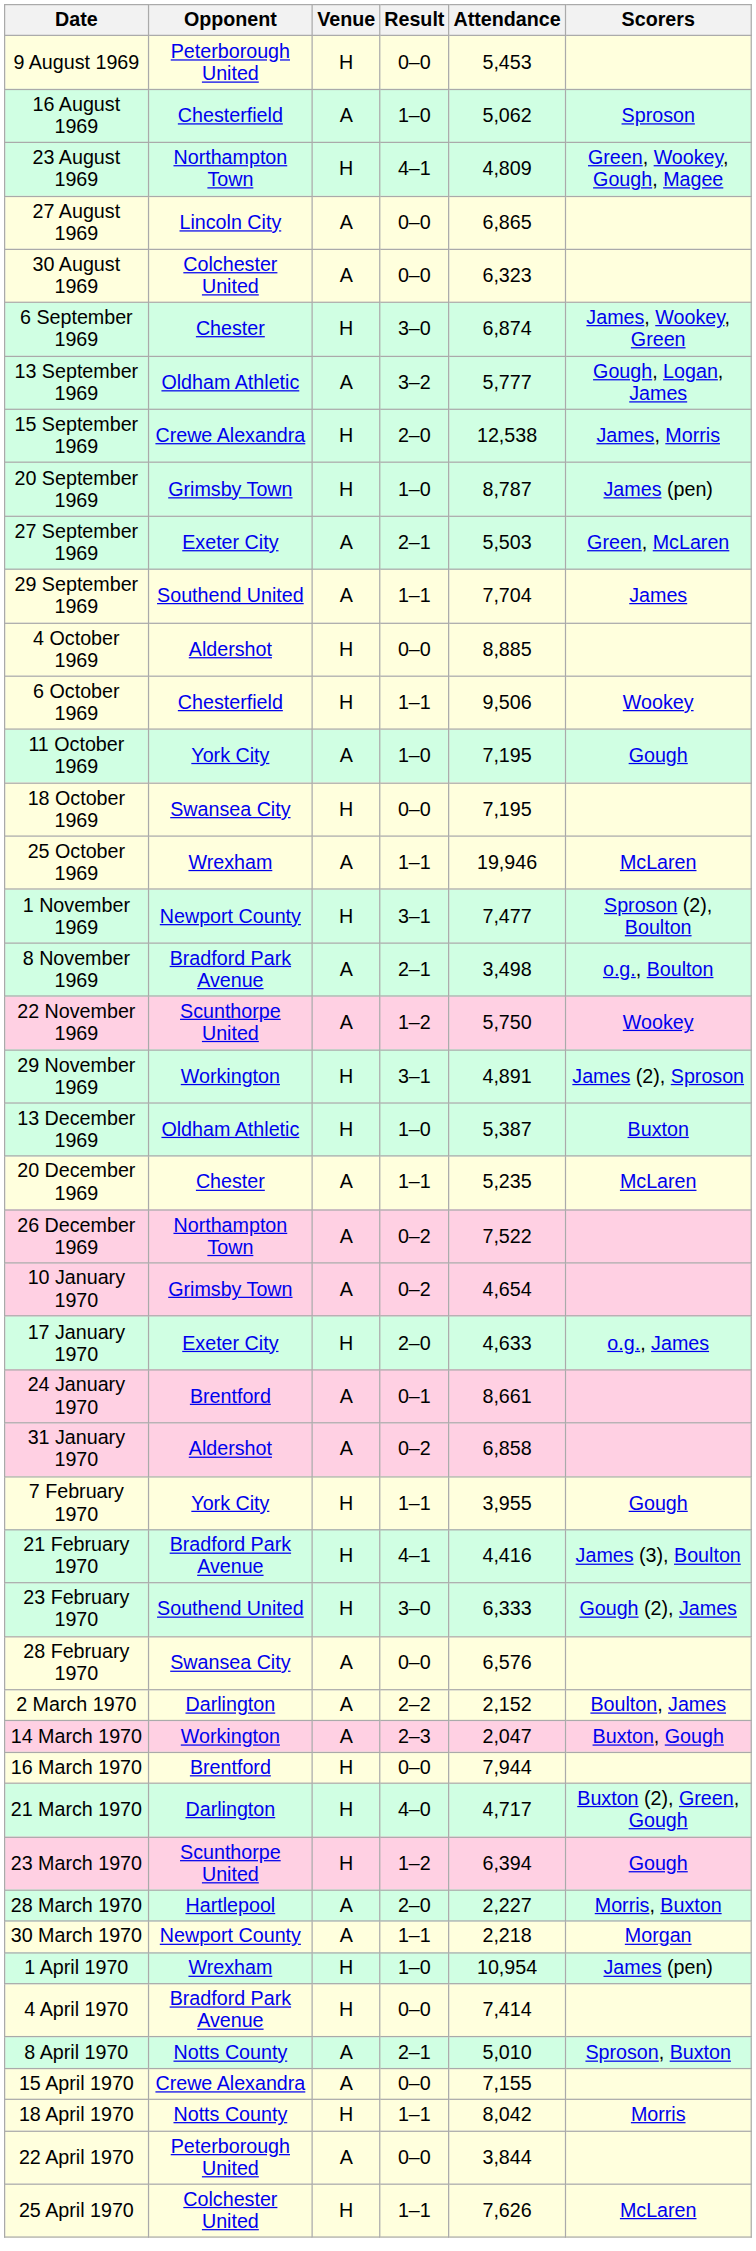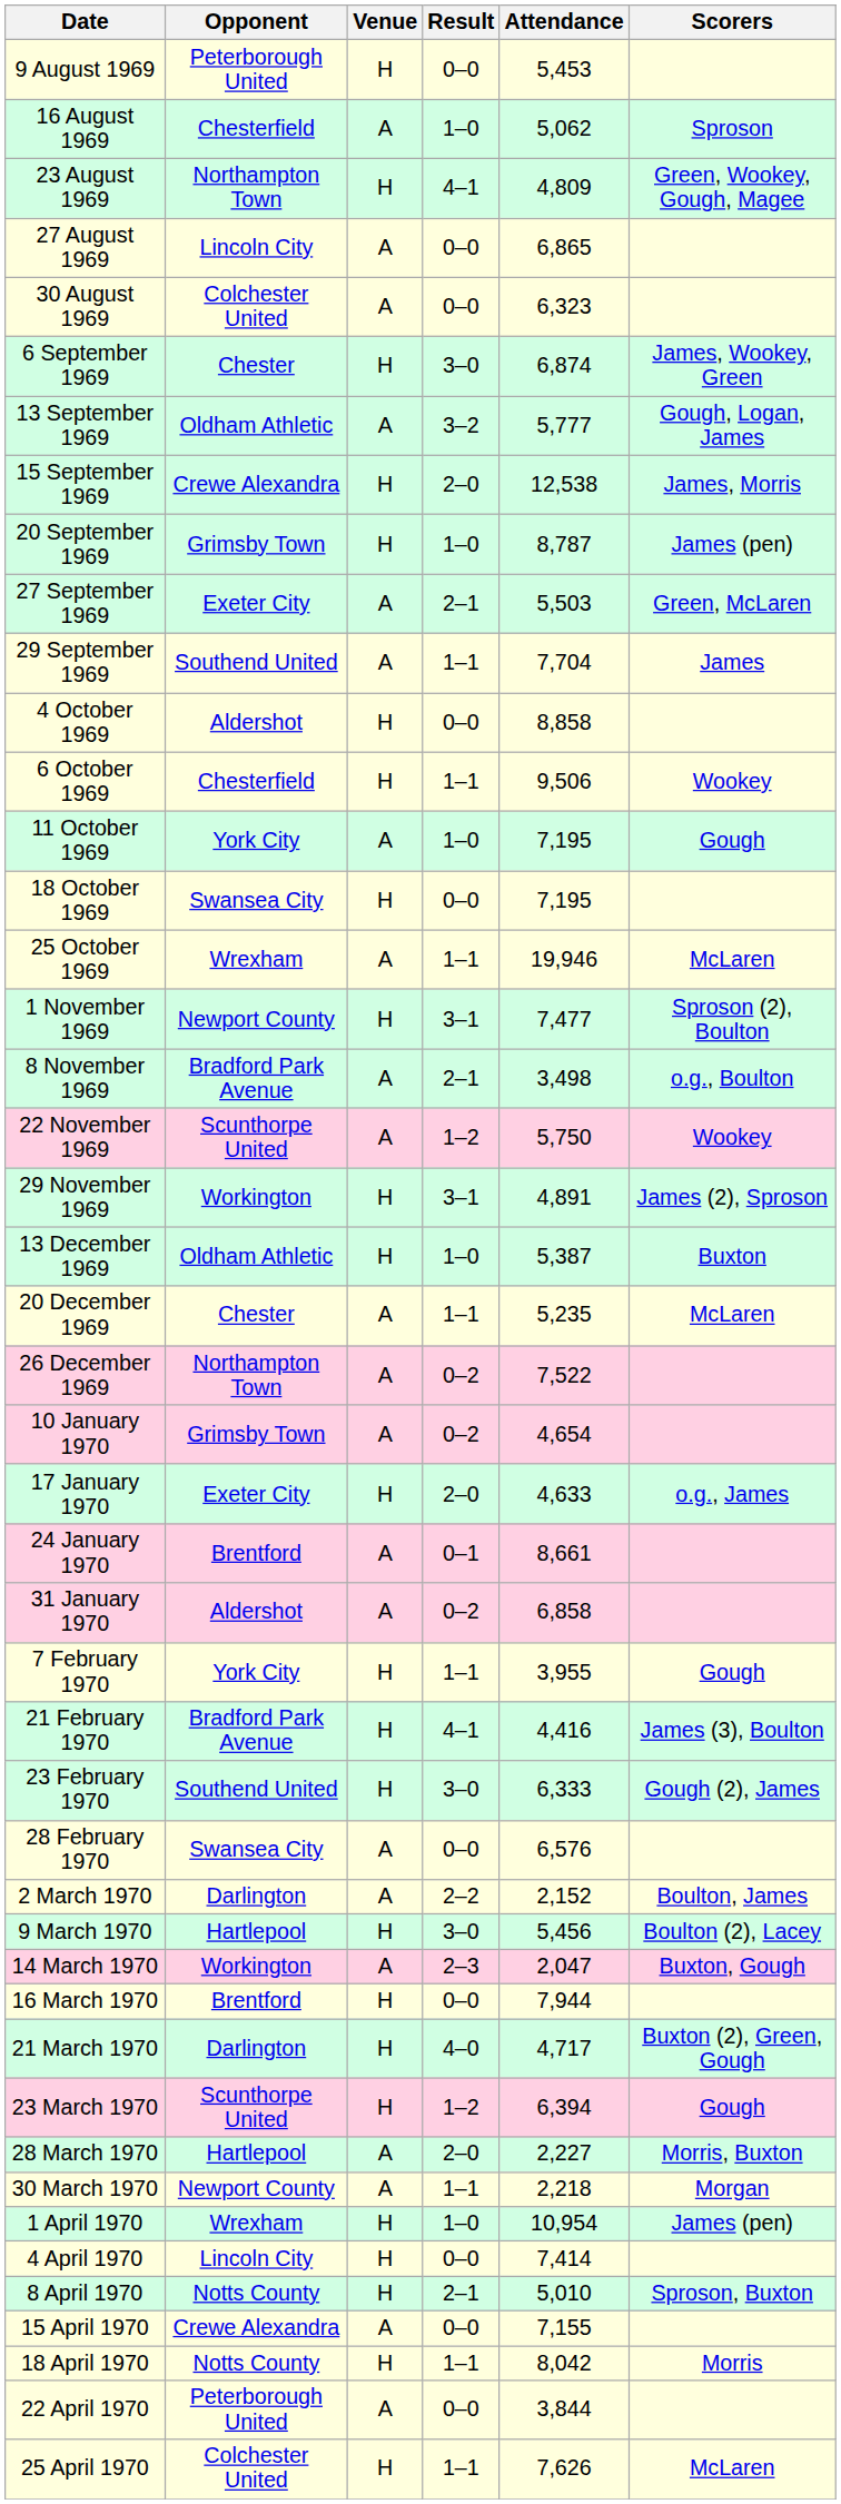 <table class="wikitable sortable" style="font-size:100%; text-align:center">
 <tr>
 <th>Date</th>
 <th>Opponent</th>
 <th>Venue</th>
 <th>Result</th>
 <th>Attendance</th>
 <th>Scorers</th>
 </tr>
 <tr style="background-color: #ffffdd;">
 <td>9 August 1969</td>
 <td><a href='#'>Peterborough United</a></td>
 <td>H</td>
 <td>0–0</td>
 <td>5,453</td>
 <td></td>
 </tr>
 <tr style="background-color: #d0ffe3;">
 <td>16 August 1969</td>
 <td><a href='#'>Chesterfield</a></td>
 <td>A</td>
 <td>1–0</td>
 <td>5,062</td>
 <td><a href='#'>Sproson</a></td>
 </tr>
 <tr style="background-color: #d0ffe3;">
 <td>23 August 1969</td>
 <td><a href='#'>Northampton Town</a></td>
 <td>H</td>
 <td>4–1</td>
 <td>4,809</td>
 <td><a href='#'>Green</a>, <a href='#'>Wookey</a>, <a href='#'>Gough</a>, <a href='#'>Magee</a></td>
 </tr>
 <tr style="background-color: #ffffdd;">
 <td>27 August 1969</td>
 <td><a href='#'>Lincoln City</a></td>
 <td>A</td>
 <td>0–0</td>
 <td>6,865</td>
 <td></td>
 </tr>
 <tr style="background-color: #ffffdd;">
 <td>30 August 1969</td>
 <td><a href='#'>Colchester United</a></td>
 <td>A</td>
 <td>0–0</td>
 <td>6,323</td>
 <td></td>
 </tr>
 <tr style="background-color: #d0ffe3;">
 <td>6 September 1969</td>
 <td><a href='#'>Chester</a></td>
 <td>H</td>
 <td>3–0</td>
 <td>6,874</td>
 <td><a href='#'>James</a>, <a href='#'>Wookey</a>, <a href='#'>Green</a></td>
 </tr>
 <tr style="background-color: #d0ffe3;">
 <td>13 September 1969</td>
 <td><a href='#'>Oldham Athletic</a></td>
 <td>A</td>
 <td>3–2</td>
 <td>5,777</td>
 <td><a href='#'>Gough</a>, <a href='#'>Logan</a>, <a href='#'>James</a></td>
 </tr>
 <tr style="background-color: #d0ffe3;">
 <td>15 September 1969</td>
 <td><a href='#'>Crewe Alexandra</a></td>
 <td>H</td>
 <td>2–0</td>
 <td>12,538</td>
 <td><a href='#'>James</a>, <a href='#'>Morris</a></td>
 </tr>
 <tr style="background-color: #d0ffe3;">
 <td>20 September 1969</td>
 <td><a href='#'>Grimsby Town</a></td>
 <td>H</td>
 <td>1–0</td>
 <td>8,787</td>
 <td><a href='#'>James</a> (pen)</td>
 </tr>
 <tr style="background-color: #d0ffe3;">
 <td>27 September 1969</td>
 <td><a href='#'>Exeter City</a></td>
 <td>A</td>
 <td>2–1</td>
 <td>5,503</td>
 <td><a href='#'>Green</a>, <a href='#'>McLaren</a></td>
 </tr>
 <tr style="background-color: #ffffdd;">
 <td>29 September 1969</td>
 <td><a href='#'>Southend United</a></td>
 <td>A</td>
 <td>1–1</td>
 <td>7,704</td>
 <td><a href='#'>James</a></td>
 </tr>
 <tr style="background-color: #ffffdd;">
 <td>4 October 1969</td>
 <td><a href='#'>Aldershot</a></td>
 <td>H</td>
 <td>0–0</td>
-<td>8,885</td>
+<td>8,858</td>
 <td></td>
 </tr>
 <tr style="background-color: #ffffdd;">
 <td>6 October 1969</td>
 <td><a href='#'>Chesterfield</a></td>
 <td>H</td>
 <td>1–1</td>
 <td>9,506</td>
 <td><a href='#'>Wookey</a></td>
 </tr>
 <tr style="background-color: #d0ffe3;">
 <td>11 October 1969</td>
 <td><a href='#'>York City</a></td>
 <td>A</td>
 <td>1–0</td>
 <td>7,195</td>
 <td><a href='#'>Gough</a></td>
 </tr>
 <tr style="background-color: #ffffdd;">
 <td>18 October 1969</td>
 <td><a href='#'>Swansea City</a></td>
 <td>H</td>
 <td>0–0</td>
 <td>7,195</td>
 <td></td>
 </tr>
 <tr style="background-color: #ffffdd;">
 <td>25 October 1969</td>
 <td><a href='#'>Wrexham</a></td>
 <td>A</td>
 <td>1–1</td>
 <td>19,946</td>
 <td><a href='#'>McLaren</a></td>
 </tr>
 <tr style="background-color: #d0ffe3;">
 <td>1 November 1969</td>
 <td><a href='#'>Newport County</a></td>
 <td>H</td>
 <td>3–1</td>
 <td>7,477</td>
 <td><a href='#'>Sproson</a> (2), <a href='#'>Boulton</a></td>
 </tr>
 <tr style="background-color: #d0ffe3;">
 <td>8 November 1969</td>
 <td><a href='#'>Bradford Park Avenue</a></td>
 <td>A</td>
 <td>2–1</td>
 <td>3,498</td>
 <td><a href='#'>o.g.</a>, <a href='#'>Boulton</a></td>
 </tr>
 <tr style="background-color: #ffd0e3;">
 <td>22 November 1969</td>
 <td><a href='#'>Scunthorpe United</a></td>
 <td>A</td>
 <td>1–2</td>
 <td>5,750</td>
 <td><a href='#'>Wookey</a></td>
 </tr>
 <tr style="background-color: #d0ffe3;">
 <td>29 November 1969</td>
 <td><a href='#'>Workington</a></td>
 <td>H</td>
 <td>3–1</td>
 <td>4,891</td>
 <td><a href='#'>James</a> (2), <a href='#'>Sproson</a></td>
 </tr>
 <tr style="background-color: #d0ffe3;">
 <td>13 December 1969</td>
 <td><a href='#'>Oldham Athletic</a></td>
 <td>H</td>
 <td>1–0</td>
 <td>5,387</td>
 <td><a href='#'>Buxton</a></td>
 </tr>
 <tr style="background-color: #ffffdd;">
 <td>20 December 1969</td>
 <td><a href='#'>Chester</a></td>
 <td>A</td>
 <td>1–1</td>
 <td>5,235</td>
 <td><a href='#'>McLaren</a></td>
 </tr>
 <tr style="background-color: #ffd0e3;">
 <td>26 December 1969</td>
 <td><a href='#'>Northampton Town</a></td>
 <td>A</td>
 <td>0–2</td>
 <td>7,522</td>
 <td></td>
 </tr>
 <tr style="background-color: #ffd0e3;">
 <td>10 January 1970</td>
 <td><a href='#'>Grimsby Town</a></td>
 <td>A</td>
 <td>0–2</td>
 <td>4,654</td>
 <td></td>
 </tr>
 <tr style="background-color: #d0ffe3;">
 <td>17 January 1970</td>
 <td><a href='#'>Exeter City</a></td>
 <td>H</td>
 <td>2–0</td>
 <td>4,633</td>
 <td><a href='#'>o.g.</a>, <a href='#'>James</a></td>
 </tr>
 <tr style="background-color: #ffd0e3;">
 <td>24 January 1970</td>
 <td><a href='#'>Brentford</a></td>
 <td>A</td>
 <td>0–1</td>
 <td>8,661</td>
 <td></td>
 </tr>
 <tr style="background-color: #ffd0e3;">
 <td>31 January 1970</td>
 <td><a href='#'>Aldershot</a></td>
 <td>A</td>
 <td>0–2</td>
 <td>6,858</td>
 <td></td>
 </tr>
 <tr style="background-color: #ffffdd;">
 <td>7 February 1970</td>
 <td><a href='#'>York City</a></td>
 <td>H</td>
 <td>1–1</td>
 <td>3,955</td>
 <td><a href='#'>Gough</a></td>
 </tr>
 <tr style="background-color: #d0ffe3;">
 <td>21 February 1970</td>
 <td><a href='#'>Bradford Park Avenue</a></td>
 <td>H</td>
 <td>4–1</td>
 <td>4,416</td>
 <td><a href='#'>James</a> (3), <a href='#'>Boulton</a></td>
 </tr>
 <tr style="background-color: #d0ffe3;">
 <td>23 February 1970</td>
 <td><a href='#'>Southend United</a></td>
 <td>H</td>
 <td>3–0</td>
 <td>6,333</td>
 <td><a href='#'>Gough</a> (2), <a href='#'>James</a></td>
 </tr>
 <tr style="background-color: #ffffdd;">
 <td>28 February 1970</td>
 <td><a href='#'>Swansea City</a></td>
 <td>A</td>
 <td>0–0</td>
 <td>6,576</td>
 <td></td>
 </tr>
 <tr style="background-color: #ffffdd;">
 <td>2 March 1970</td>
 <td><a href='#'>Darlington</a></td>
 <td>A</td>
 <td>2–2</td>
 <td>2,152</td>
 <td><a href='#'>Boulton</a>, <a href='#'>James</a></td>
 </tr>
+<tr style="background-color: #d0ffe3;">
+<td>9 March 1970</td>
+<td><a href='#'>Hartlepool</a></td>
+<td>H</td>
+<td>3–0</td>
+<td>5,456</td>
+<td><a href='#'>Boulton</a> (2), <a href='#'>Lacey</a></td>
+</tr>
 <tr style="background-color: #ffd0e3;">
 <td>14 March 1970</td>
 <td><a href='#'>Workington</a></td>
 <td>A</td>
 <td>2–3</td>
 <td>2,047</td>
 <td><a href='#'>Buxton</a>, <a href='#'>Gough</a></td>
 </tr>
 <tr style="background-color: #ffffdd;">
 <td>16 March 1970</td>
 <td><a href='#'>Brentford</a></td>
 <td>H</td>
 <td>0–0</td>
 <td>7,944</td>
 <td></td>
 </tr>
 <tr style="background-color: #d0ffe3;">
 <td>21 March 1970</td>
 <td><a href='#'>Darlington</a></td>
 <td>H</td>
 <td>4–0</td>
 <td>4,717</td>
 <td><a href='#'>Buxton</a> (2), <a href='#'>Green</a>, <a href='#'>Gough</a></td>
 </tr>
 <tr style="background-color: #ffd0e3;">
 <td>23 March 1970</td>
 <td><a href='#'>Scunthorpe United</a></td>
 <td>H</td>
 <td>1–2</td>
 <td>6,394</td>
 <td><a href='#'>Gough</a></td>
 </tr>
 <tr style="background-color: #d0ffe3;">
 <td>28 March 1970</td>
 <td><a href='#'>Hartlepool</a></td>
 <td>A</td>
 <td>2–0</td>
 <td>2,227</td>
 <td><a href='#'>Morris</a>, <a href='#'>Buxton</a></td>
 </tr>
 <tr style="background-color: #ffffdd;">
 <td>30 March 1970</td>
 <td><a href='#'>Newport County</a></td>
 <td>A</td>
 <td>1–1</td>
 <td>2,218</td>
 <td><a href='#'>Morgan</a></td>
 </tr>
 <tr style="background-color: #d0ffe3;">
 <td>1 April 1970</td>
 <td><a href='#'>Wrexham</a></td>
 <td>H</td>
 <td>1–0</td>
 <td>10,954</td>
 <td><a href='#'>James</a> (pen)</td>
 </tr>
 <tr style="background-color: #ffffdd;">
 <td>4 April 1970</td>
-<td><a href='#'>Bradford Park Avenue</a></td>
+<td><a href='#'>Lincoln City</a></td>
 <td>H</td>
 <td>0–0</td>
 <td>7,414</td>
 <td></td>
 </tr>
 <tr style="background-color: #d0ffe3;">
 <td>8 April 1970</td>
 <td><a href='#'>Notts County</a></td>
-<td>A</td>
+<td>H</td>
 <td>2–1</td>
 <td>5,010</td>
 <td><a href='#'>Sproson</a>, <a href='#'>Buxton</a></td>
 </tr>
 <tr style="background-color: #ffffdd;">
 <td>15 April 1970</td>
 <td><a href='#'>Crewe Alexandra</a></td>
 <td>A</td>
 <td>0–0</td>
 <td>7,155</td>
 <td></td>
 </tr>
 <tr style="background-color: #ffffdd;">
 <td>18 April 1970</td>
 <td><a href='#'>Notts County</a></td>
 <td>H</td>
 <td>1–1</td>
 <td>8,042</td>
 <td><a href='#'>Morris</a></td>
 </tr>
 <tr style="background-color: #ffffdd;">
 <td>22 April 1970</td>
 <td><a href='#'>Peterborough United</a></td>
 <td>A</td>
 <td>0–0</td>
 <td>3,844</td>
 <td></td>
 </tr>
 <tr style="background-color: #ffffdd;">
 <td>25 April 1970</td>
 <td><a href='#'>Colchester United</a></td>
 <td>H</td>
 <td>1–1</td>
 <td>7,626</td>
 <td><a href='#'>McLaren</a></td>
 </tr>
 </table>
